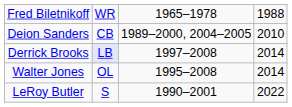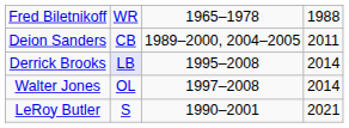 <table class="wikitable" style="text-align:center">
 <tr>
 <td><a href='#'>Fred Biletnikoff</a></td>
 <td><a href='#'>WR</a></td>
 <td>1965–1978</td>
 <td>1988</td>
 </tr>
 <tr>
 <td><a href='#'>Deion Sanders</a></td>
 <td><a href='#'>CB</a></td>
 <td>1989–2000, 2004–2005</td>
-<td>2010</td>
+<td>2011</td>
 </tr>
 <tr>
 <td><a href='#'>Derrick Brooks</a></td>
 <td style="background: lavender;"><a href='#'>LB</a></td>
-<td>1997–2008</td>
+<td>1995–2008</td>
 <td>2014</td>
 </tr>
 <tr>
 <td><a href='#'>Walter Jones</a></td>
 <td><a href='#'>OL</a></td>
-<td>1995–2008</td>
+<td>1997–2008</td>
 <td>2014</td>
 </tr>
 <tr>
 <td><a href='#'>LeRoy Butler</a></td>
 <td><a href='#'>S</a></td>
 <td>1990–2001</td>
-<td>2022</td>
+<td>2021</td>
 </tr>
 </table>
